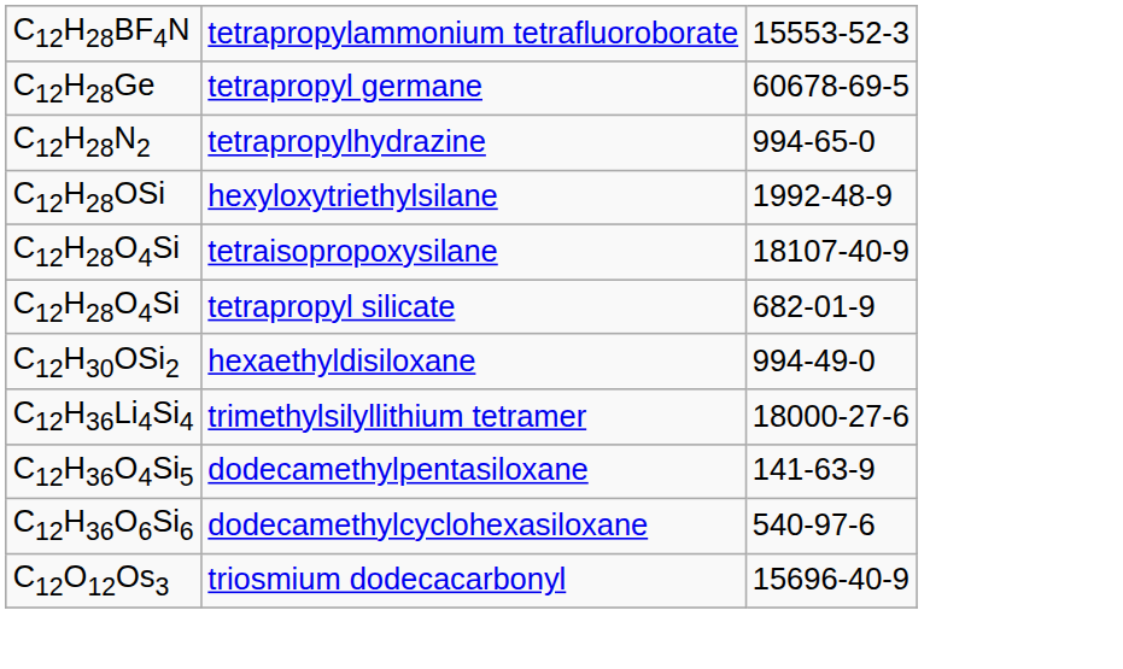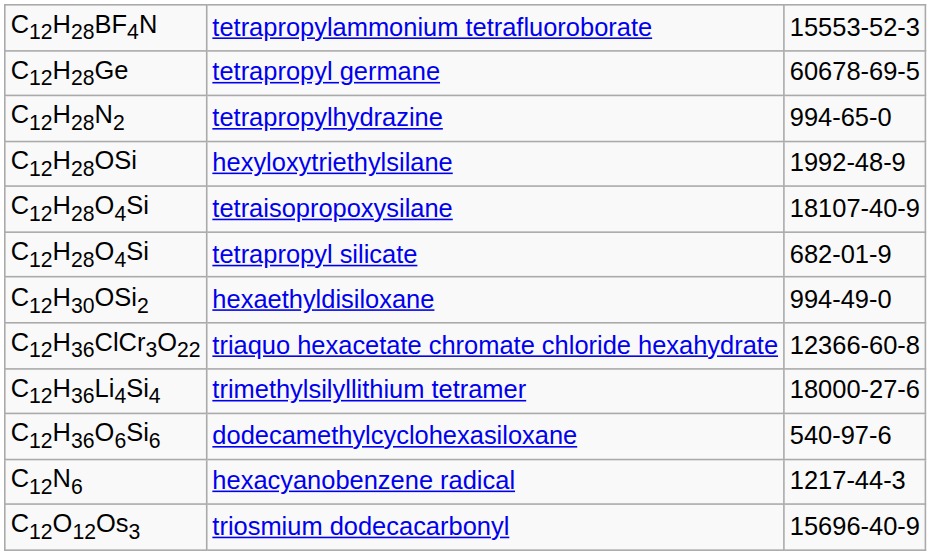 <table class="wikitable">
 <tr>
 <td>C<sub>12</sub>H<sub>28</sub>BF<sub>4</sub>N</td>
 <td><a href='#'>tetrapropylammonium tetrafluoroborate</a></td>
 <td>15553-52-3</td>
 </tr>
 <tr>
 <td>C<sub>12</sub>H<sub>28</sub>Ge</td>
 <td><a href='#'>tetrapropyl germane</a></td>
 <td>60678-69-5</td>
 </tr>
 <tr>
 <td>C<sub>12</sub>H<sub>28</sub>N<sub>2</sub></td>
 <td><a href='#'>tetrapropylhydrazine</a></td>
 <td>994-65-0</td>
 </tr>
 <tr>
 <td>C<sub>12</sub>H<sub>28</sub>OSi</td>
 <td><a href='#'>hexyloxytriethylsilane</a></td>
 <td>1992-48-9</td>
 </tr>
 <tr>
 <td>C<sub>12</sub>H<sub>28</sub>O<sub>4</sub>Si</td>
 <td><a href='#'>tetraisopropoxysilane</a></td>
 <td>18107-40-9</td>
 </tr>
 <tr>
 <td>C<sub>12</sub>H<sub>28</sub>O<sub>4</sub>Si</td>
 <td><a href='#'>tetrapropyl silicate</a></td>
 <td>682-01-9</td>
 </tr>
 <tr>
 <td>C<sub>12</sub>H<sub>30</sub>OSi<sub>2</sub></td>
 <td><a href='#'>hexaethyldisiloxane</a></td>
 <td>994-49-0</td>
 </tr>
 <tr>
+<td>C<sub>12</sub>H<sub>36</sub>ClCr<sub>3</sub>O<sub>22</sub></td>
+<td><a href='#'>triaquo hexacetate chromate chloride hexahydrate</a></td>
+<td>12366-60-8</td>
+</tr>
+<tr>
 <td>C<sub>12</sub>H<sub>36</sub>Li<sub>4</sub>Si<sub>4</sub></td>
 <td><a href='#'>trimethylsilyllithium tetramer</a></td>
 <td>18000-27-6</td>
-</tr>
-<tr>
-<td>C<sub>12</sub>H<sub>36</sub>O<sub>4</sub>Si<sub>5</sub></td>
-<td><a href='#'>dodecamethylpentasiloxane</a></td>
-<td>141-63-9</td>
 </tr>
 <tr>
 <td>C<sub>12</sub>H<sub>36</sub>O<sub>6</sub>Si<sub>6</sub></td>
 <td><a href='#'>dodecamethylcyclohexasiloxane</a></td>
 <td>540-97-6</td>
 </tr>
 <tr>
+<td>C<sub>12</sub>N<sub>6</sub></td>
+<td><a href='#'>hexacyanobenzene radical</a></td>
+<td>1217-44-3</td>
+</tr>
+<tr>
 <td>C<sub>12</sub>O<sub>12</sub>Os<sub>3</sub></td>
 <td><a href='#'>triosmium dodecacarbonyl</a></td>
 <td>15696-40-9</td>
 </tr>
 </table>
